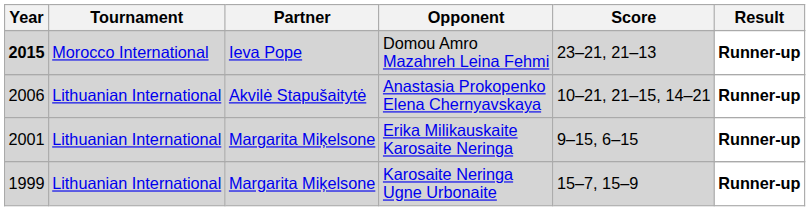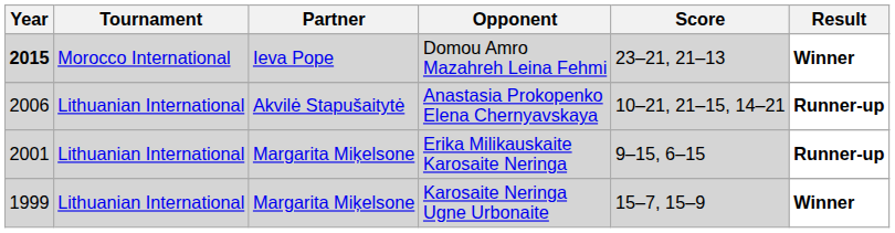 <table class="sortable wikitable" style="font-size: 90%;">
 <tr>
 <th>Year</th>
 <th>Tournament</th>
 <th>Partner</th>
 <th>Opponent</th>
 <th>Score</th>
 <th>Result</th>
 </tr>
 <tr>
 </tr>
 <tr style="background:#D5D5D5">
 <td align="center"><strong>2015</strong></td>
 <td align="left"><a href='#'>Morocco International</a></td>
 <td align="left"> <a href='#'>Ieva Pope</a></td>
 <td align="left"> Domou Amro<br>  <a href='#'>Mazahreh Leina Fehmi</a></td>
 <td align="left">23–21, 21–13</td>
-<td style="text-align:left; background:white"> <strong>Runner-up</strong></td>
+<td style="text-align:left; background:white"> <strong>Winner</strong></td>
 </tr>
 <tr>
 </tr>
 <tr style="background:#D5D5D5">
 <td align="center">2006</td>
 <td align="left"><a href='#'>Lithuanian International</a></td>
 <td align="left"> <a href='#'>Akvilė Stapušaitytė</a></td>
 <td align="left"> <a href='#'>Anastasia Prokopenko</a><br>  <a href='#'>Elena Chernyavskaya</a></td>
 <td align="left">10–21, 21–15, 14–21</td>
 <td style="text-align:left; background:white"> <strong>Runner-up</strong></td>
 </tr>
 <tr>
 </tr>
 <tr style="background:#D5D5D5">
 <td align="center">2001</td>
 <td align="left"><a href='#'>Lithuanian International</a></td>
 <td align="left"> <a href='#'>Margarita Miķelsone</a></td>
 <td align="left"> <a href='#'>Erika Milikauskaite</a><br>  <a href='#'>Karosaite Neringa</a></td>
 <td align="left">9–15, 6–15</td>
 <td style="text-align:left; background:white"> <strong>Runner-up</strong></td>
 </tr>
 <tr>
 </tr>
 <tr style="background:#D5D5D5">
 <td align="center">1999</td>
 <td align="left"><a href='#'>Lithuanian International</a></td>
 <td align="left"> <a href='#'>Margarita Miķelsone</a></td>
 <td align="left"> <a href='#'>Karosaite Neringa</a><br>  <a href='#'>Ugne Urbonaite</a></td>
 <td align="left">15–7, 15–9</td>
-<td style="text-align:left; background:white"> <strong>Runner-up</strong></td>
+<td style="text-align:left; background:white"> <strong>Winner</strong></td>
 </tr>
 </table>
